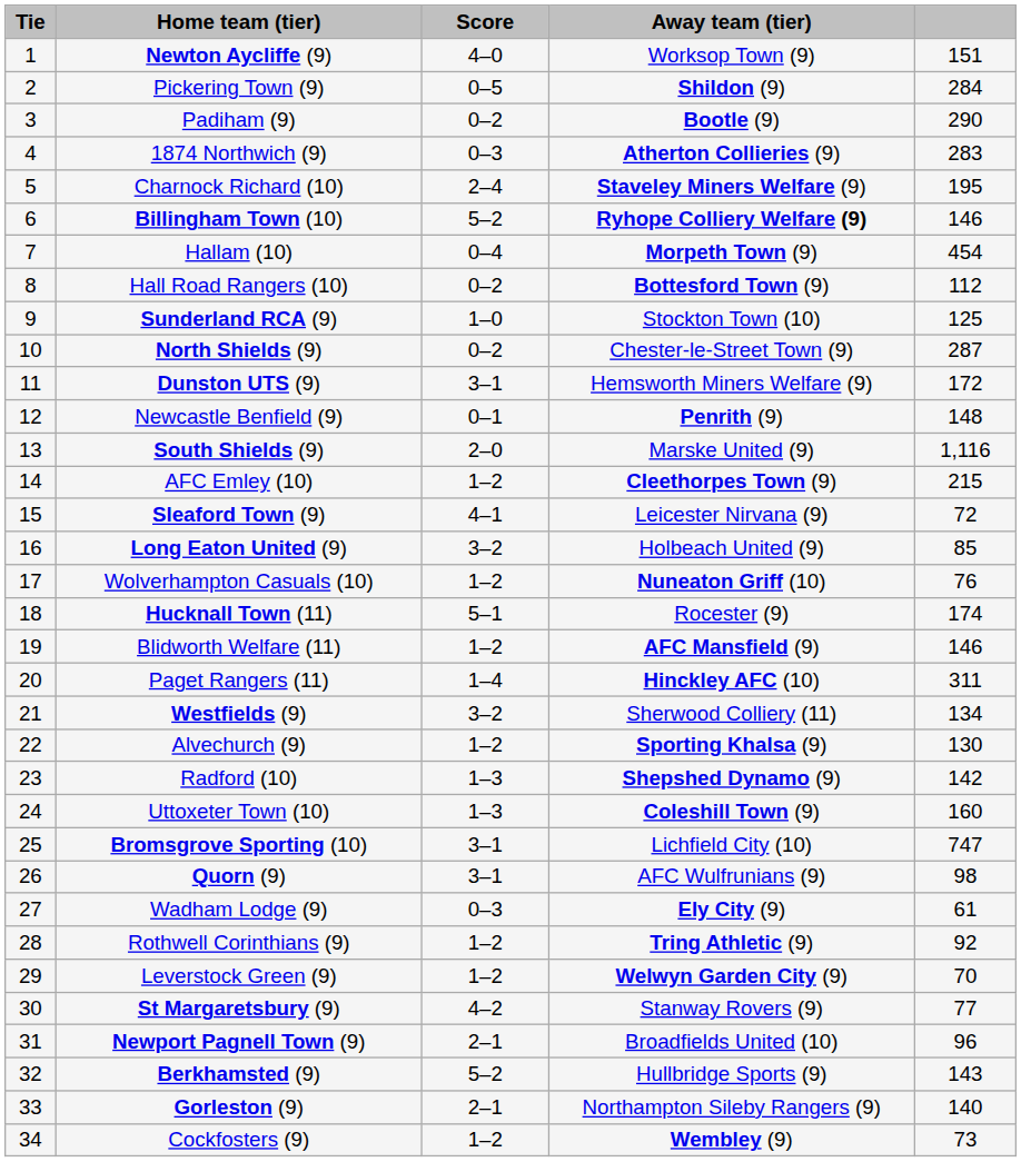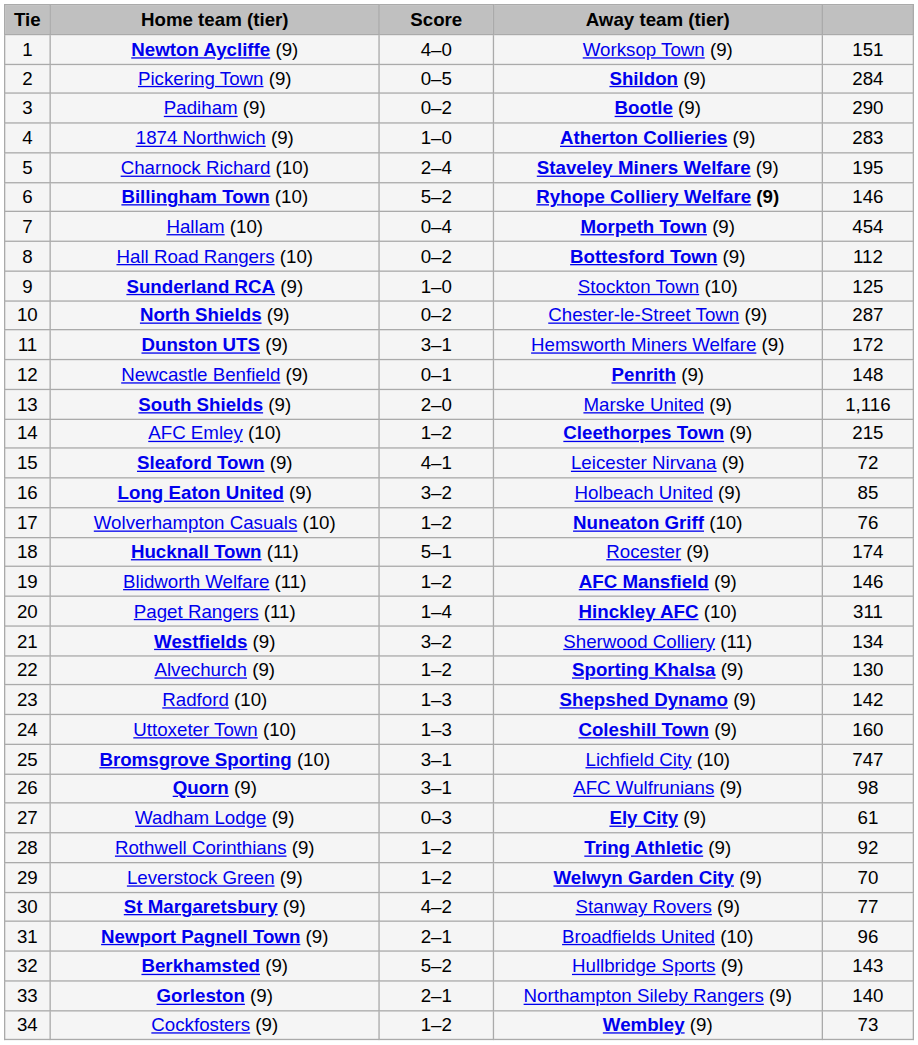 <table class="wikitable" style="width: 700px; background:WhiteSmoke; text-align:center; font-size:90%">
 <tr>
 <td scope="col" style="width:  5.00%; background:silver;"><strong>Tie</strong></td>
 <td scope="col" style="width: 36.25%; background:silver;"><strong>Home team (tier)</strong></td>
 <td scope="col" style="width: 12.50%; background:silver;"><strong>Score</strong></td>
 <td scope="col" style="width: 36.25%; background:silver;"><strong>Away team (tier)</strong></td>
 <td scope="col" style="width: 10.00%; background:silver;"><strong></strong></td>
 </tr>
 <tr>
 <td>1</td>
 <td><strong><a href='#'>Newton Aycliffe</a></strong> (9)</td>
 <td>4–0</td>
 <td><a href='#'>Worksop Town</a> (9)</td>
 <td>151</td>
 </tr>
 <tr>
 <td>2</td>
 <td><a href='#'>Pickering Town</a> (9)</td>
 <td>0–5</td>
 <td><strong><a href='#'>Shildon</a></strong> (9)</td>
 <td>284</td>
 </tr>
 <tr>
 <td>3</td>
 <td><a href='#'>Padiham</a> (9)</td>
 <td>0–2</td>
 <td><strong><a href='#'>Bootle</a></strong> (9)</td>
 <td>290</td>
 </tr>
 <tr>
 <td>4</td>
 <td><a href='#'>1874 Northwich</a> (9)</td>
-<td>0–3</td>
+<td>1–0 </td>
 <td><strong><a href='#'>Atherton Collieries</a></strong> (9)</td>
 <td>283</td>
 </tr>
 <tr>
 <td>5</td>
 <td><a href='#'>Charnock Richard</a> (10)</td>
 <td>2–4 </td>
 <td><strong><a href='#'>Staveley Miners Welfare</a></strong> (9)</td>
 <td>195</td>
 </tr>
 <tr>
 <td>6</td>
 <td><strong><a href='#'>Billingham Town</a></strong> (10)</td>
 <td>5–2</td>
 <td><strong><a href='#'>Ryhope Colliery Welfare</a> (9)</strong></td>
 <td>146</td>
 </tr>
 <tr>
 <td>7</td>
 <td><a href='#'>Hallam</a> (10)</td>
 <td>0–4</td>
 <td><strong><a href='#'>Morpeth Town</a></strong> (9)</td>
 <td>454</td>
 </tr>
 <tr>
 <td>8</td>
 <td><a href='#'>Hall Road Rangers</a> (10)</td>
 <td>0–2</td>
 <td><strong><a href='#'>Bottesford Town</a></strong> (9)</td>
 <td>112</td>
 </tr>
 <tr>
 <td>9</td>
 <td><strong><a href='#'>Sunderland RCA</a></strong> (9)</td>
 <td>1–0 </td>
 <td><a href='#'>Stockton Town</a> (10)</td>
 <td>125</td>
 </tr>
 <tr>
 <td>10</td>
 <td><strong><a href='#'>North Shields</a></strong> (9)</td>
 <td>0–2</td>
 <td><a href='#'>Chester-le-Street Town</a> (9)</td>
 <td>287</td>
 </tr>
 <tr>
 <td>11</td>
 <td><strong><a href='#'>Dunston UTS</a></strong> (9)</td>
 <td>3–1</td>
 <td><a href='#'>Hemsworth Miners Welfare</a> (9)</td>
 <td>172</td>
 </tr>
 <tr>
 <td>12</td>
 <td><a href='#'>Newcastle Benfield</a> (9)</td>
 <td>0–1</td>
 <td><strong><a href='#'>Penrith</a></strong> (9)</td>
 <td>148</td>
 </tr>
 <tr>
 <td>13</td>
 <td><strong><a href='#'>South Shields</a></strong> (9)</td>
 <td>2–0</td>
 <td><a href='#'>Marske United</a> (9)</td>
 <td>1,116</td>
 </tr>
 <tr>
 <td>14</td>
 <td><a href='#'>AFC Emley</a> (10)</td>
 <td>1–2</td>
 <td><strong><a href='#'>Cleethorpes Town</a></strong> (9)</td>
 <td>215</td>
 </tr>
 <tr>
 <td>15</td>
 <td><strong><a href='#'>Sleaford Town</a></strong> (9)</td>
 <td>4–1</td>
 <td><a href='#'>Leicester Nirvana</a> (9)</td>
 <td>72</td>
 </tr>
 <tr>
 <td>16</td>
 <td><strong><a href='#'>Long Eaton United</a></strong> (9)</td>
 <td>3–2</td>
 <td><a href='#'>Holbeach United</a> (9)</td>
 <td>85</td>
 </tr>
 <tr>
 <td>17</td>
 <td><a href='#'>Wolverhampton Casuals</a> (10)</td>
 <td>1–2</td>
 <td><strong><a href='#'>Nuneaton Griff</a></strong> (10)</td>
 <td>76</td>
 </tr>
 <tr>
 <td>18</td>
 <td><strong><a href='#'>Hucknall Town</a></strong> (11)</td>
 <td>5–1</td>
 <td><a href='#'>Rocester</a> (9)</td>
 <td>174</td>
 </tr>
 <tr>
 <td>19</td>
 <td><a href='#'>Blidworth Welfare</a> (11)</td>
 <td>1–2</td>
 <td><strong><a href='#'>AFC Mansfield</a></strong> (9)</td>
 <td>146</td>
 </tr>
 <tr>
 <td>20</td>
 <td><a href='#'>Paget Rangers</a> (11)</td>
 <td>1–4</td>
 <td><strong><a href='#'>Hinckley AFC</a></strong> (10)</td>
 <td>311</td>
 </tr>
 <tr>
 <td>21</td>
 <td><strong><a href='#'>Westfields</a></strong> (9)</td>
 <td>3–2</td>
 <td><a href='#'>Sherwood Colliery</a> (11)</td>
 <td>134</td>
 </tr>
 <tr>
 <td>22</td>
 <td><a href='#'>Alvechurch</a> (9)</td>
 <td>1–2</td>
 <td><strong><a href='#'>Sporting Khalsa</a></strong> (9)</td>
 <td>130</td>
 </tr>
 <tr>
 <td>23</td>
 <td><a href='#'>Radford</a> (10)</td>
 <td>1–3</td>
 <td><strong><a href='#'>Shepshed Dynamo</a></strong> (9)</td>
 <td>142</td>
 </tr>
 <tr>
 <td>24</td>
 <td><a href='#'>Uttoxeter Town</a> (10)</td>
 <td>1–3</td>
 <td><strong><a href='#'>Coleshill Town</a></strong> (9)</td>
 <td>160</td>
 </tr>
 <tr>
 <td>25</td>
 <td><strong><a href='#'>Bromsgrove Sporting</a></strong> (10)</td>
 <td>3–1</td>
 <td><a href='#'>Lichfield City</a> (10)</td>
 <td>747</td>
 </tr>
 <tr>
 <td>26</td>
 <td><strong><a href='#'>Quorn</a></strong> (9)</td>
 <td>3–1 </td>
 <td><a href='#'>AFC Wulfrunians</a> (9)</td>
 <td>98</td>
 </tr>
 <tr>
 <td>27</td>
 <td><a href='#'>Wadham Lodge</a> (9)</td>
 <td>0–3</td>
 <td><strong><a href='#'>Ely City</a></strong> (9)</td>
 <td>61</td>
 </tr>
 <tr>
 <td>28</td>
 <td><a href='#'>Rothwell Corinthians</a> (9)</td>
 <td>1–2</td>
 <td><strong><a href='#'>Tring Athletic</a></strong> (9)</td>
 <td>92</td>
 </tr>
 <tr>
 <td>29</td>
 <td><a href='#'>Leverstock Green</a> (9)</td>
 <td>1–2</td>
 <td><strong><a href='#'>Welwyn Garden City</a></strong> (9)</td>
 <td>70</td>
 </tr>
 <tr>
 <td>30</td>
 <td><strong><a href='#'>St Margaretsbury</a></strong> (9)</td>
 <td>4–2 </td>
 <td><a href='#'>Stanway Rovers</a> (9)</td>
 <td>77</td>
 </tr>
 <tr>
 <td>31</td>
 <td><strong><a href='#'>Newport Pagnell Town</a></strong> (9)</td>
 <td>2–1</td>
 <td><a href='#'>Broadfields United</a> (10)</td>
 <td>96</td>
 </tr>
 <tr>
 <td>32</td>
 <td><strong><a href='#'>Berkhamsted</a></strong> (9)</td>
 <td>5–2</td>
 <td><a href='#'>Hullbridge Sports</a> (9)</td>
 <td>143</td>
 </tr>
 <tr>
 <td>33</td>
 <td><strong><a href='#'>Gorleston</a></strong> (9)</td>
 <td>2–1</td>
 <td><a href='#'>Northampton Sileby Rangers</a> (9)</td>
 <td>140</td>
 </tr>
 <tr>
 <td>34</td>
 <td><a href='#'>Cockfosters</a> (9)</td>
 <td>1–2</td>
 <td><strong><a href='#'>Wembley</a></strong> (9)</td>
 <td>73</td>
 </tr>
 </table>
